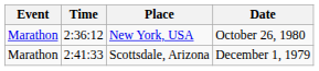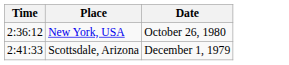 <table class="wikitable">
 <tr>
-<th>Event</th>
 <th>Time</th>
 <th>Place</th>
 <th>Date</th>
 </tr>
 <tr>
-<td><a href='#'>Marathon</a></td>
 <td>2:36:12</td>
 <td><a href='#'>New York, USA</a></td>
 <td>October 26, 1980</td>
 </tr>
 <tr>
-<td>Marathon</td>
 <td>2:41:33</td>
 <td>Scottsdale, Arizona</td>
 <td>December 1, 1979</td>
 </tr>
 </table>
